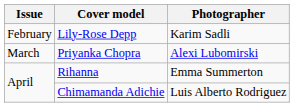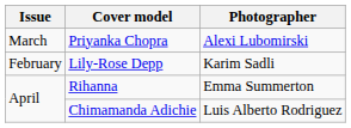 <table class="sortable wikitable">
 <tr>
 <th>Issue</th>
 <th>Cover model</th>
 <th>Photographer</th>
 </tr>
 <tr>
+<td>March</td>
+<td><a href='#'>Priyanka Chopra</a></td>
+<td><a href='#'>Alexi Lubomirski</a></td>
+</tr>
+<tr>
 <td>February</td>
 <td><a href='#'>Lily-Rose Depp</a></td>
 <td>Karim Sadli</td>
-</tr>
-<tr>
-<td>March</td>
-<td><a href='#'>Priyanka Chopra</a></td>
-<td><a href='#'>Alexi Lubomirski</a></td>
 </tr>
 <tr>
 <td rowspan="2">April</td>
 <td><a href='#'>Rihanna</a></td>
 <td>Emma Summerton</td>
 </tr>
 <tr>
 <td><a href='#'>Chimamanda Adichie</a></td>
 <td>Luis Alberto Rodriguez</td>
 </tr>
 </table>
